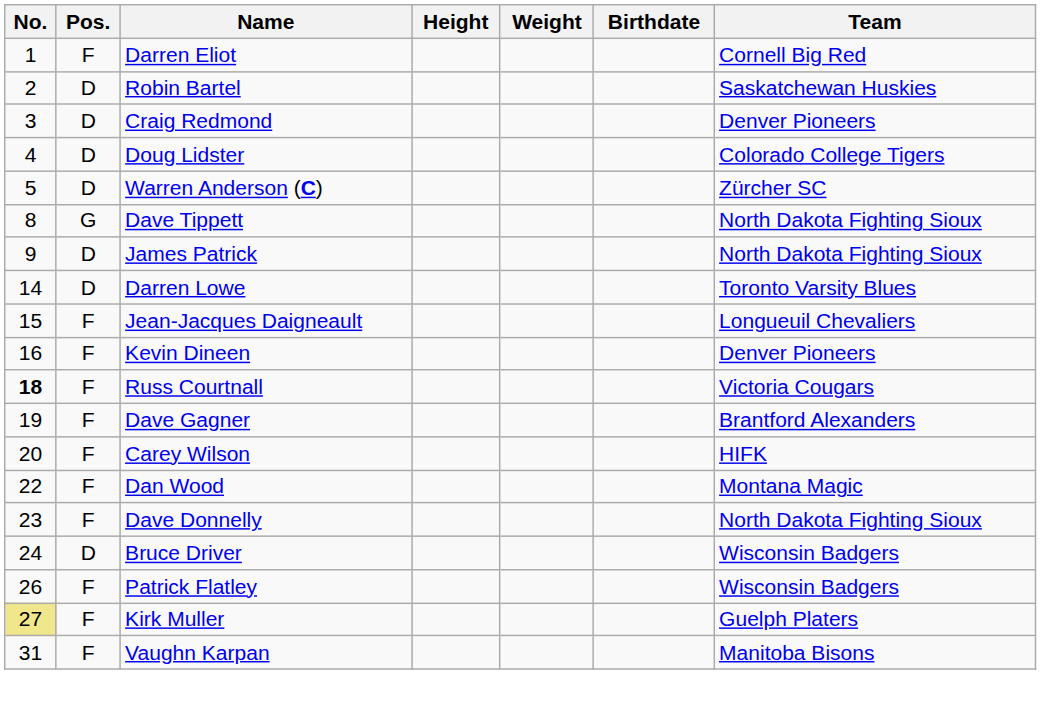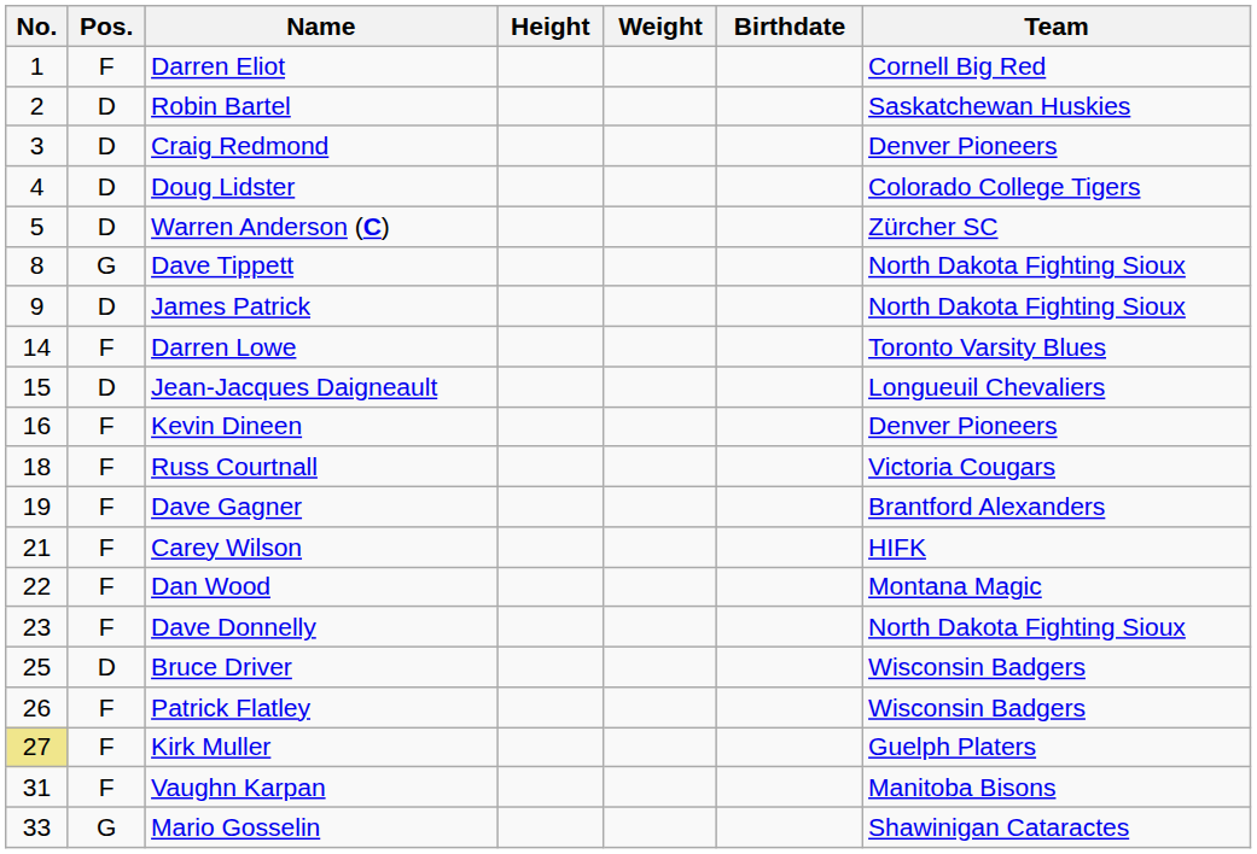 <table class="wikitable sortable" width="80%" style="font-size: 90%; text-align: center;">
 <tr>
 <th>No.</th>
 <th>Pos.</th>
 <th>Name</th>
 <th>Height</th>
 <th>Weight</th>
 <th>Birthdate</th>
 <th>Team</th>
 </tr>
 <tr>
 <td>1</td>
 <td>F</td>
 <td style="text-align:left;"><a href='#'>Darren Eliot</a></td>
 <td></td>
 <td></td>
 <td style="text-align:right;"></td>
 <td style="text-align:left;"> <a href='#'>Cornell Big Red</a></td>
 </tr>
 <tr>
 <td>2</td>
 <td>D</td>
 <td style="text-align:left;"><a href='#'>Robin Bartel</a></td>
 <td></td>
 <td></td>
 <td style="text-align:right;"></td>
 <td style="text-align:left;"> <a href='#'>Saskatchewan Huskies</a></td>
 </tr>
 <tr>
 <td>3</td>
 <td>D</td>
 <td style="text-align:left;"><a href='#'>Craig Redmond</a></td>
 <td></td>
 <td></td>
 <td style="text-align:right;"></td>
 <td style="text-align:left;"> <a href='#'>Denver Pioneers</a></td>
 </tr>
 <tr>
 <td>4</td>
 <td>D</td>
 <td style="text-align:left;"><a href='#'>Doug Lidster</a></td>
 <td></td>
 <td></td>
 <td style="text-align:right;"></td>
 <td style="text-align:left;"> <a href='#'>Colorado College Tigers</a></td>
 </tr>
 <tr>
 <td>5</td>
 <td>D</td>
 <td style="text-align:left;"><a href='#'>Warren Anderson</a> (<strong><a href='#'>C</a></strong>)</td>
 <td></td>
 <td></td>
 <td style="text-align:right;"></td>
 <td style="text-align:left;"> <a href='#'>Zürcher SC</a></td>
 </tr>
 <tr>
 <td>8</td>
 <td>G</td>
 <td style="text-align:left;"><a href='#'>Dave Tippett</a></td>
 <td></td>
 <td></td>
 <td style="text-align:right;"></td>
 <td style="text-align:left;"> <a href='#'>North Dakota Fighting Sioux</a></td>
 </tr>
 <tr>
 <td>9</td>
 <td>D</td>
 <td style="text-align:left;"><a href='#'>James Patrick</a></td>
 <td></td>
 <td></td>
 <td style="text-align:right;"></td>
 <td style="text-align:left;"> <a href='#'>North Dakota Fighting Sioux</a></td>
 </tr>
 <tr>
 <td>14</td>
-<td>D</td>
+<td>F</td>
 <td style="text-align:left;"><a href='#'>Darren Lowe</a></td>
 <td></td>
 <td></td>
 <td style="text-align:right;"></td>
 <td style="text-align:left;"> <a href='#'>Toronto Varsity Blues</a></td>
 </tr>
 <tr>
 <td>15</td>
-<td>F</td>
+<td>D</td>
 <td style="text-align:left;"><a href='#'>Jean-Jacques Daigneault</a></td>
 <td></td>
 <td></td>
 <td style="text-align:right;"></td>
 <td style="text-align:left;"> <a href='#'>Longueuil Chevaliers</a></td>
 </tr>
 <tr>
 <td>16</td>
 <td>F</td>
 <td style="text-align:left;"><a href='#'>Kevin Dineen</a></td>
 <td></td>
 <td></td>
 <td style="text-align:right;"></td>
 <td style="text-align:left;"> <a href='#'>Denver Pioneers</a></td>
 </tr>
 <tr>
-<td><strong>18</strong></td>
+<td>18</td>
 <td>F</td>
 <td style="text-align:left;"><a href='#'>Russ Courtnall</a></td>
 <td></td>
 <td></td>
 <td style="text-align:right;"></td>
 <td style="text-align:left;"> <a href='#'>Victoria Cougars</a></td>
 </tr>
 <tr>
 <td>19</td>
 <td>F</td>
 <td style="text-align:left;"><a href='#'>Dave Gagner</a></td>
 <td></td>
 <td></td>
 <td style="text-align:right;"></td>
 <td style="text-align:left;"> <a href='#'>Brantford Alexanders</a></td>
 </tr>
 <tr>
-<td>20</td>
+<td>21</td>
 <td>F</td>
 <td style="text-align:left;"><a href='#'>Carey Wilson</a></td>
 <td></td>
 <td></td>
 <td style="text-align:right;"></td>
 <td style="text-align:left;"> <a href='#'>HIFK</a></td>
 </tr>
 <tr>
 <td>22</td>
 <td>F</td>
 <td style="text-align:left;"><a href='#'>Dan Wood</a></td>
 <td></td>
 <td></td>
 <td style="text-align:right;"></td>
 <td style="text-align:left;"> <a href='#'>Montana Magic</a></td>
 </tr>
 <tr>
 <td>23</td>
 <td>F</td>
 <td style="text-align:left;"><a href='#'>Dave Donnelly</a></td>
 <td></td>
 <td></td>
 <td style="text-align:right;"></td>
 <td style="text-align:left;"> <a href='#'>North Dakota Fighting Sioux</a></td>
 </tr>
 <tr>
-<td>24</td>
+<td>25</td>
 <td>D</td>
 <td style="text-align:left;"><a href='#'>Bruce Driver</a></td>
 <td></td>
 <td></td>
 <td style="text-align:right;"></td>
 <td style="text-align:left;"> <a href='#'>Wisconsin Badgers</a></td>
 </tr>
 <tr>
 <td>26</td>
 <td>F</td>
 <td style="text-align:left;"><a href='#'>Patrick Flatley</a></td>
 <td></td>
 <td></td>
 <td style="text-align:right;"></td>
 <td style="text-align:left;"> <a href='#'>Wisconsin Badgers</a></td>
 </tr>
 <tr>
 <td style="background: khaki;">27</td>
 <td>F</td>
 <td style="text-align:left;"><a href='#'>Kirk Muller</a></td>
 <td></td>
 <td></td>
 <td style="text-align:right;"></td>
 <td style="text-align:left;"> <a href='#'>Guelph Platers</a></td>
 </tr>
 <tr>
 <td>31</td>
 <td>F</td>
 <td style="text-align:left;"><a href='#'>Vaughn Karpan</a></td>
 <td></td>
 <td></td>
 <td style="text-align:right;"></td>
 <td style="text-align:left;"> <a href='#'>Manitoba Bisons</a></td>
 </tr>
+<tr>
+<td>33</td>
+<td>G</td>
+<td style="text-align:left;"><a href='#'>Mario Gosselin</a></td>
+<td></td>
+<td></td>
+<td style="text-align:right;"></td>
+<td style="text-align:left;"> <a href='#'>Shawinigan Cataractes</a></td>
+</tr>
 </table>
